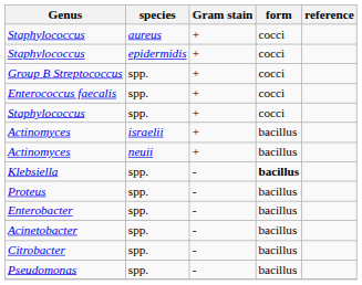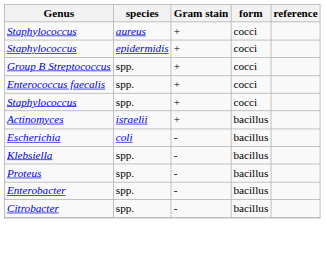 <table class="wikitable">
 <tr>
 <th>Genus</th>
 <th>species</th>
 <th>Gram stain</th>
 <th>form</th>
 <th>reference</th>
 </tr>
 <tr>
 <td><em><a href='#'>Staphylococcus</a></em></td>
 <td><em><a href='#'>aureus</a></em></td>
 <td>+</td>
 <td>cocci</td>
 <td></td>
 </tr>
 <tr>
 <td><em><a href='#'>Staphylococcus</a></em></td>
 <td><em><a href='#'>epidermidis</a></em></td>
 <td>+</td>
 <td>cocci</td>
 <td></td>
 </tr>
 <tr>
 <td><em><a href='#'>Group B Streptococcus</a></em></td>
 <td>spp.</td>
 <td>+</td>
 <td>cocci</td>
 <td></td>
 </tr>
 <tr>
 <td><em><a href='#'>Enterococcus faecalis</a></em></td>
 <td>spp.</td>
 <td>+</td>
 <td>cocci</td>
 <td></td>
 </tr>
 <tr>
 <td><em><a href='#'>Staphylococcus</a></em></td>
 <td>spp.</td>
 <td>+</td>
 <td>cocci</td>
 <td></td>
 </tr>
 <tr>
 <td><em><a href='#'>Actinomyces</a></em></td>
 <td><em><a href='#'>israelii</a></em></td>
 <td>+</td>
 <td>bacillus</td>
 <td></td>
 </tr>
 <tr>
-<td><em><a href='#'>Actinomyces</a></em></td>
-<td><em><a href='#'>neuii</a></em></td>
-<td>+</td>
+<td><em><a href='#'>Escherichia</a></em></td>
+<td><em><a href='#'>coli</a></em></td>
+<td>-</td>
 <td>bacillus</td>
 <td></td>
 </tr>
 <tr>
 <td><em><a href='#'>Klebsiella</a></em></td>
 <td>spp.</td>
 <td>-</td>
-<td><strong>bacillus</strong></td>
+<td>bacillus</td>
 <td></td>
 </tr>
 <tr>
 <td><em><a href='#'>Proteus</a></em></td>
 <td>spp.</td>
 <td>-</td>
 <td>bacillus</td>
 <td></td>
 </tr>
 <tr>
 <td><em><a href='#'>Enterobacter</a></em></td>
 <td>spp.</td>
 <td>-</td>
 <td>bacillus</td>
 <td></td>
 </tr>
 <tr>
-<td><em><a href='#'>Acinetobacter</a></em></td>
-<td>spp.</td>
-<td>-</td>
-<td>bacillus</td>
-<td></td>
-</tr>
-<tr>
 <td><em><a href='#'>Citrobacter</a></em></td>
-<td>spp.</td>
-<td>-</td>
-<td>bacillus</td>
-<td></td>
-</tr>
-<tr>
-<td><em><a href='#'>Pseudomonas</a></em></td>
 <td>spp.</td>
 <td>-</td>
 <td>bacillus</td>
 <td></td>
 </tr>
 <tr>
 </tr>
 </table>
